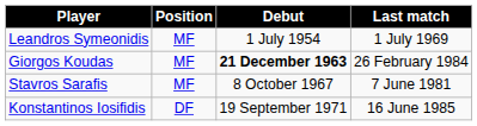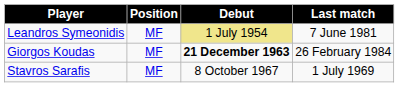 <table class="wikitable" style="text-align:center;margin-left:1em">
 <tr>
 <th style="color:#FFFFFF; background:black;">Player</th>
 <th style="color:#FFFFFF; background:black;">Position</th>
 <th style="color:#FFFFFF; background:black;">Debut</th>
 <th style="color:#FFFFFF; background:black;">Last match</th>
 </tr>
 <tr>
 <td align="left"> <a href='#'>Leandros Symeonidis</a></td>
 <td><a href='#'>MF</a></td>
-<td>1 July 1954</td>
-<td>1 July 1969</td>
+<td style="background: khaki;">1 July 1954</td>
+<td>7 June 1981</td>
 </tr>
 <tr>
 <td align="left"> <a href='#'>Giorgos Koudas</a></td>
 <td><a href='#'>MF</a></td>
 <td><strong>21 December 1963</strong></td>
 <td>26 February 1984</td>
 </tr>
 <tr>
 <td align="left"> <a href='#'>Stavros Sarafis</a></td>
 <td><a href='#'>MF</a></td>
 <td>8 October 1967</td>
-<td>7 June 1981</td>
-</tr>
-<tr>
-<td align="left"> <a href='#'>Konstantinos Iosifidis</a></td>
-<td><a href='#'>DF</a></td>
-<td>19 September 1971</td>
-<td>16 June 1985</td>
+<td>1 July 1969</td>
 </tr>
 </table>
